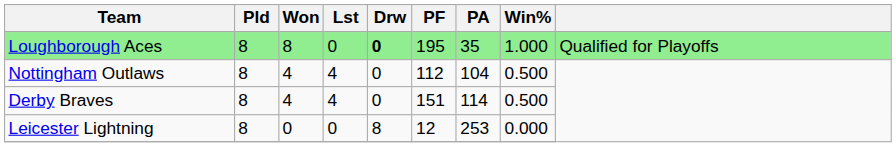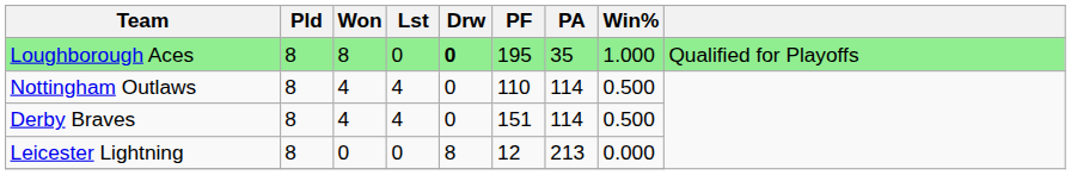 <table class="wikitable" width=65%">
 <tr>
 <th width=26%>Team</th>
 <th width=5%>Pld</th>
 <th width=5%>Won</th>
 <th width=5%>Lst</th>
 <th width=5%>Drw</th>
 <th width=5%>PF</th>
 <th width=5%>PA</th>
 <th width=6%>Win%</th>
 <th width=38%></th>
 </tr>
 <tr style="background:lightgreen">
 <td><a href='#'>Loughborough</a> Aces</td>
 <td>8</td>
 <td>8</td>
 <td>0</td>
 <td><strong>0</strong></td>
 <td>195</td>
 <td>35</td>
 <td>1.000</td>
 <td>Qualified for Playoffs</td>
 </tr>
 <tr>
 <td><a href='#'>Nottingham</a> Outlaws</td>
 <td>8</td>
 <td>4</td>
 <td>4</td>
 <td>0</td>
-<td>112</td>
-<td>104</td>
+<td>110</td>
+<td>114</td>
 <td>0.500</td>
 </tr>
 <tr>
 <td><a href='#'>Derby</a> Braves</td>
 <td>8</td>
 <td>4</td>
 <td>4</td>
 <td>0</td>
 <td>151</td>
 <td>114</td>
 <td>0.500</td>
 </tr>
 <tr>
 <td><a href='#'>Leicester</a> Lightning</td>
 <td>8</td>
 <td>0</td>
 <td>0</td>
 <td>8</td>
 <td>12</td>
-<td>253</td>
+<td>213</td>
 <td>0.000</td>
 </tr>
 <tr>
 </tr>
 </table>
